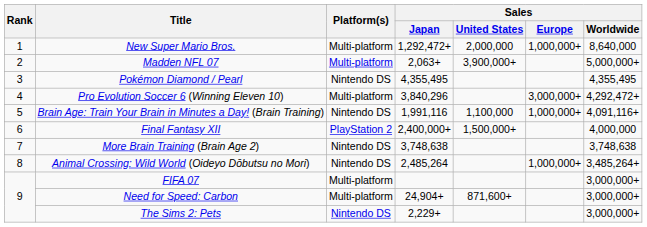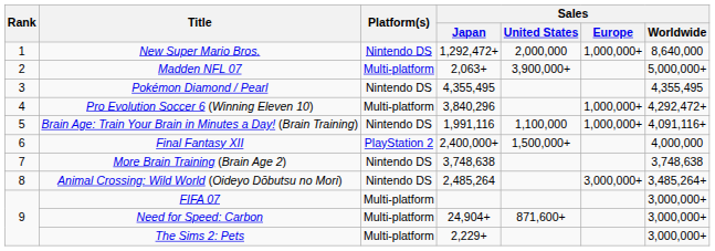 <table class="wikitable sortable" style="text-align:center">
 <tr>
 <th rowspan="2">Rank</th>
 <th rowspan="2">Title</th>
 <th rowspan="2">Platform(s)</th>
 <th colspan="4">Sales</th>
 </tr>
 <tr>
 <th><a href='#'>Japan</a></th>
 <th><a href='#'>United States</a></th>
 <th><a href='#'>Europe</a></th>
 <th>Worldwide</th>
 </tr>
 <tr>
 <td>1</td>
 <td><em><a href='#'>New Super Mario Bros.</a></em></td>
-<td>Multi-platform</td>
+<td><a href='#'>Nintendo DS</a></td>
 <td>1,292,472+</td>
 <td>2,000,000</td>
 <td>1,000,000+</td>
 <td>8,640,000</td>
 </tr>
 <tr>
 <td>2</td>
 <td><em><a href='#'>Madden NFL 07</a></em></td>
 <td><a href='#'>Multi-platform</a></td>
 <td>2,063+</td>
 <td>3,900,000+</td>
 <td></td>
 <td>5,000,000+</td>
 </tr>
 <tr>
 <td>3</td>
 <td><em><a href='#'>Pokémon Diamond / Pearl</a></em></td>
 <td>Nintendo DS</td>
 <td>4,355,495</td>
 <td></td>
 <td></td>
 <td>4,355,495</td>
 </tr>
 <tr>
 <td>4</td>
 <td><em><a href='#'>Pro Evolution Soccer 6</a></em> (<em>Winning Eleven 10</em>)</td>
 <td>Multi-platform</td>
 <td>3,840,296</td>
 <td></td>
-<td>3,000,000+</td>
+<td>1,000,000+</td>
 <td>4,292,472+</td>
 </tr>
 <tr>
 <td>5</td>
 <td><em><a href='#'>Brain Age: Train Your Brain in Minutes a Day!</a></em> (<em>Brain Training</em>)</td>
 <td>Nintendo DS</td>
 <td>1,991,116</td>
 <td>1,100,000</td>
 <td>1,000,000+</td>
 <td>4,091,116+</td>
 </tr>
 <tr>
 <td>6</td>
 <td><em><a href='#'>Final Fantasy XII</a></em></td>
 <td><a href='#'>PlayStation 2</a></td>
 <td>2,400,000+</td>
 <td>1,500,000+</td>
 <td></td>
 <td>4,000,000</td>
 </tr>
 <tr>
 <td>7</td>
 <td><em><a href='#'>More Brain Training</a></em> (<em>Brain Age 2</em>)</td>
 <td>Nintendo DS</td>
 <td>3,748,638</td>
 <td></td>
 <td></td>
 <td>3,748,638</td>
 </tr>
 <tr>
 <td>8</td>
 <td><em><a href='#'>Animal Crossing: Wild World</a></em> (<em>Oideyo Dōbutsu no Mori</em>)</td>
 <td>Nintendo DS</td>
 <td>2,485,264</td>
 <td></td>
-<td>1,000,000+</td>
+<td>3,000,000+</td>
 <td>3,485,264+</td>
 </tr>
 <tr>
 <td rowspan="3">9</td>
 <td><em><a href='#'>FIFA 07</a></em></td>
 <td>Multi-platform</td>
 <td></td>
 <td></td>
 <td></td>
 <td>3,000,000+</td>
 </tr>
 <tr>
 <td><em><a href='#'>Need for Speed: Carbon</a></em></td>
 <td>Multi-platform</td>
 <td>24,904+</td>
 <td>871,600+</td>
 <td></td>
 <td>3,000,000+</td>
 </tr>
 <tr>
 <td><em><a href='#'>The Sims 2: Pets</a></em></td>
-<td><a href='#'>Nintendo DS</a></td>
+<td>Multi-platform</td>
 <td>2,229+</td>
 <td></td>
 <td></td>
 <td>3,000,000+</td>
 </tr>
 </table>
